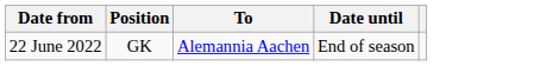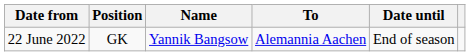 <table class="wikitable" style="text-align:center;">
 <tr>
 <th>Date from</th>
 <th>Position</th>
+<th>Name</th>
 <th>To</th>
 <th>Date until</th>
 <th></th>
 </tr>
 <tr>
 <td>22 June 2022</td>
 <td>GK</td>
+<td><a href='#'>Yannik Bangsow</a></td>
 <td><a href='#'>Alemannia Aachen</a></td>
 <td>End of season</td>
 <td></td>
 </tr>
 </table>
